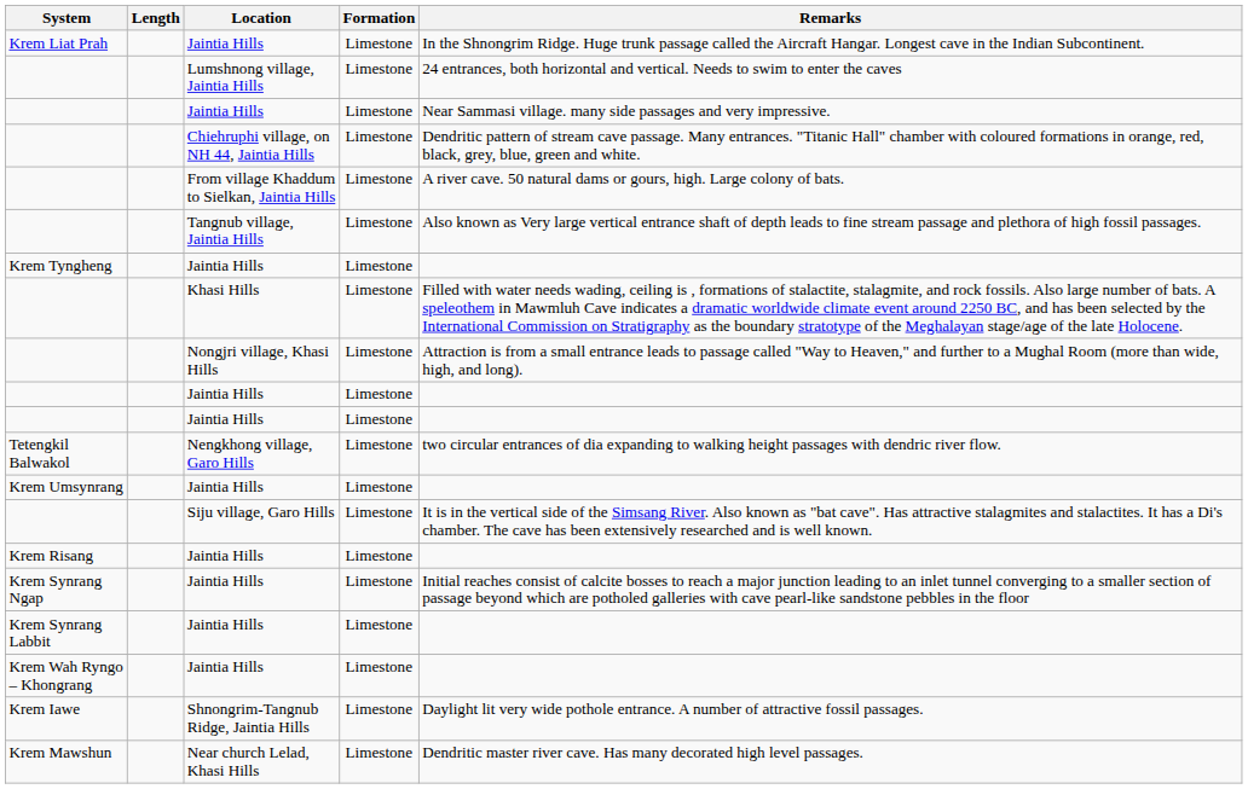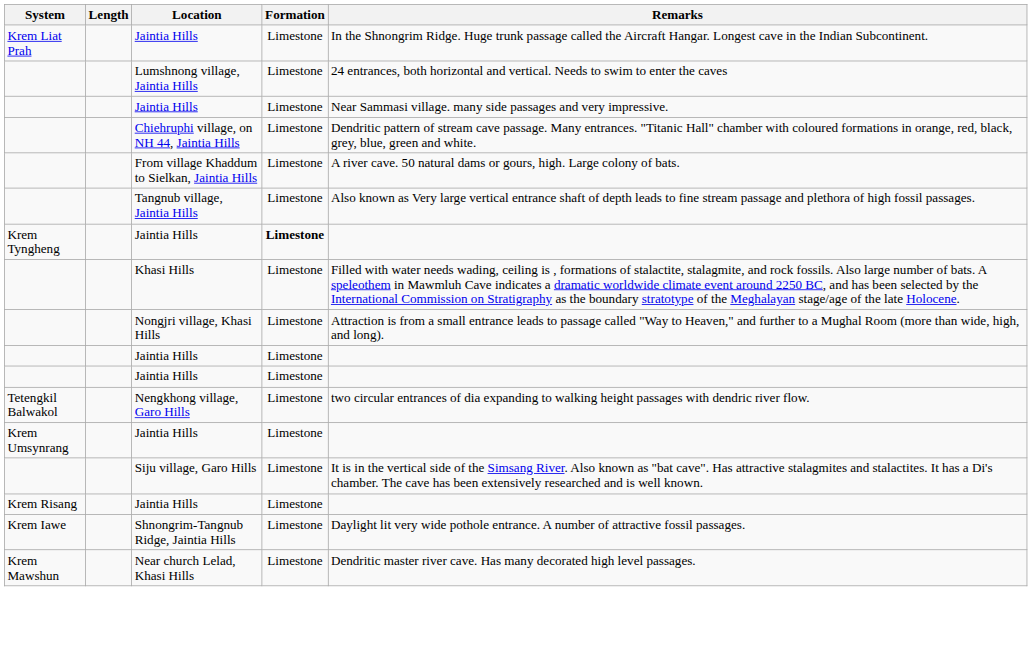 <table class="wikitable sortable">
 <tr>
 <th>System</th>
 <th>Length</th>
 <th>Location</th>
 <th>Formation</th>
 <th>Remarks</th>
 </tr>
 <tr valign="top">
 <td><a href='#'>Krem Liat Prah</a></td>
 <td></td>
 <td><a href='#'>Jaintia Hills</a></td>
 <td align="center">Limestone</td>
 <td>In the Shnongrim Ridge. Huge trunk passage called the Aircraft Hangar. Longest cave in the Indian Subcontinent.</td>
 </tr>
 <tr valign="top">
 <td></td>
 <td></td>
 <td>Lumshnong village, <a href='#'>Jaintia Hills</a></td>
 <td align="center">Limestone</td>
 <td>24 entrances, both horizontal and vertical. Needs to swim to enter the caves</td>
 </tr>
 <tr valign="top">
 <td></td>
 <td></td>
 <td><a href='#'>Jaintia Hills</a></td>
 <td align="center">Limestone</td>
 <td>Near Sammasi village. many side passages and very impressive.</td>
 </tr>
 <tr valign="top">
 <td></td>
 <td></td>
 <td><a href='#'>Chiehruphi</a> village, on <a href='#'>NH 44</a>, <a href='#'>Jaintia Hills</a></td>
 <td align="center">Limestone</td>
 <td>Dendritic pattern of stream cave passage. Many entrances. "Titanic Hall" chamber with coloured formations in orange, red, black, grey, blue, green and white.</td>
 </tr>
 <tr valign="top">
 <td><br></td>
 <td></td>
 <td>From village Khaddum to Sielkan, <a href='#'>Jaintia Hills</a></td>
 <td align="center">Limestone</td>
 <td>A river cave. 50 natural dams or gours,  high. Large colony of bats.</td>
 </tr>
 <tr valign="top">
 <td></td>
 <td></td>
 <td>Tangnub village, <a href='#'>Jaintia Hills</a></td>
 <td align="center">Limestone</td>
 <td>Also known as Very large vertical entrance shaft of  depth leads to fine stream passage and plethora of high fossil passages.</td>
 </tr>
 <tr valign="top">
 <td>Krem Tyngheng</td>
 <td></td>
 <td>Jaintia Hills</td>
-<td align="center">Limestone</td>
+<td align="center"><strong>Limestone</strong></td>
 <td></td>
 </tr>
 <tr valign="top">
 <td></td>
 <td></td>
 <td>Khasi Hills</td>
 <td align="center">Limestone</td>
 <td>Filled with water needs wading, ceiling is , formations of stalactite, stalagmite, and rock fossils. Also large number of bats. A <a href='#'>speleothem</a> in Mawmluh Cave indicates a <a href='#'>dramatic worldwide climate event around 2250 BC</a>, and has been selected by the <a href='#'>International Commission on Stratigraphy</a> as the boundary <a href='#'>stratotype</a> of the <a href='#'>Meghalayan</a> stage/age of the late <a href='#'>Holocene</a>.</td>
 </tr>
 <tr valign="top">
 <td></td>
 <td></td>
 <td>Nongjri village, Khasi Hills</td>
 <td align="center">Limestone</td>
 <td>Attraction is from a small entrance leads to  passage called "Way to Heaven," and further to a Mughal Room (more than  wide,  high, and  long).</td>
 </tr>
 <tr valign="top">
 <td></td>
 <td></td>
 <td>Jaintia Hills</td>
 <td align="center">Limestone</td>
 <td></td>
 </tr>
 <tr valign="top">
 <td></td>
 <td></td>
 <td>Jaintia Hills</td>
 <td align="center">Limestone</td>
 <td></td>
 </tr>
 <tr valign="top">
 <td>Tetengkil Balwakol</td>
 <td></td>
 <td>Nengkhong village, <a href='#'>Garo Hills</a></td>
 <td align="center">Limestone</td>
 <td>two circular entrances of  dia expanding to walking height passages with dendric river flow.</td>
 </tr>
 <tr valign="top">
 <td>Krem Umsynrang</td>
 <td></td>
 <td>Jaintia Hills</td>
 <td align="center">Limestone</td>
 <td></td>
 </tr>
 <tr valign="top">
 <td></td>
 <td></td>
 <td>Siju village, Garo Hills</td>
 <td align="center">Limestone</td>
 <td>It is in the vertical side of the <a href='#'>Simsang River</a>. Also known as "bat cave". Has attractive stalagmites and stalactites. It has a Di's chamber. The cave has been extensively researched and is well known.</td>
 </tr>
 <tr valign="top">
 <td>Krem Risang</td>
 <td></td>
 <td>Jaintia Hills</td>
 <td align="center">Limestone</td>
 <td></td>
 </tr>
 <tr valign="top">
-<td>Krem Synrang Ngap</td>
-<td></td>
-<td>Jaintia Hills</td>
-<td align="center">Limestone</td>
-<td>Initial reaches consist of calcite bosses to reach a major junction leading to an inlet tunnel converging to a smaller section of passage beyond which are potholed galleries with cave pearl-like sandstone pebbles in the floor</td>
-</tr>
-<tr valign="top">
-<td>Krem Synrang Labbit</td>
-<td></td>
-<td>Jaintia Hills</td>
-<td align="center">Limestone</td>
-<td></td>
-</tr>
-<tr valign="top">
-<td>Krem Wah Ryngo – Khongrang</td>
-<td></td>
-<td>Jaintia Hills</td>
-<td align="center">Limestone</td>
-<td></td>
-</tr>
-<tr valign="top">
 <td>Krem Iawe</td>
 <td></td>
 <td>Shnongrim-Tangnub Ridge, Jaintia Hills</td>
 <td align="center">Limestone</td>
 <td>Daylight lit very wide pothole entrance. A number of attractive fossil passages.</td>
 </tr>
 <tr valign="top">
 <td>Krem Mawshun</td>
 <td></td>
 <td>Near church Lelad, Khasi Hills</td>
 <td align="center">Limestone</td>
 <td>Dendritic master river cave. Has many decorated high level passages.</td>
 </tr>
 </table>
